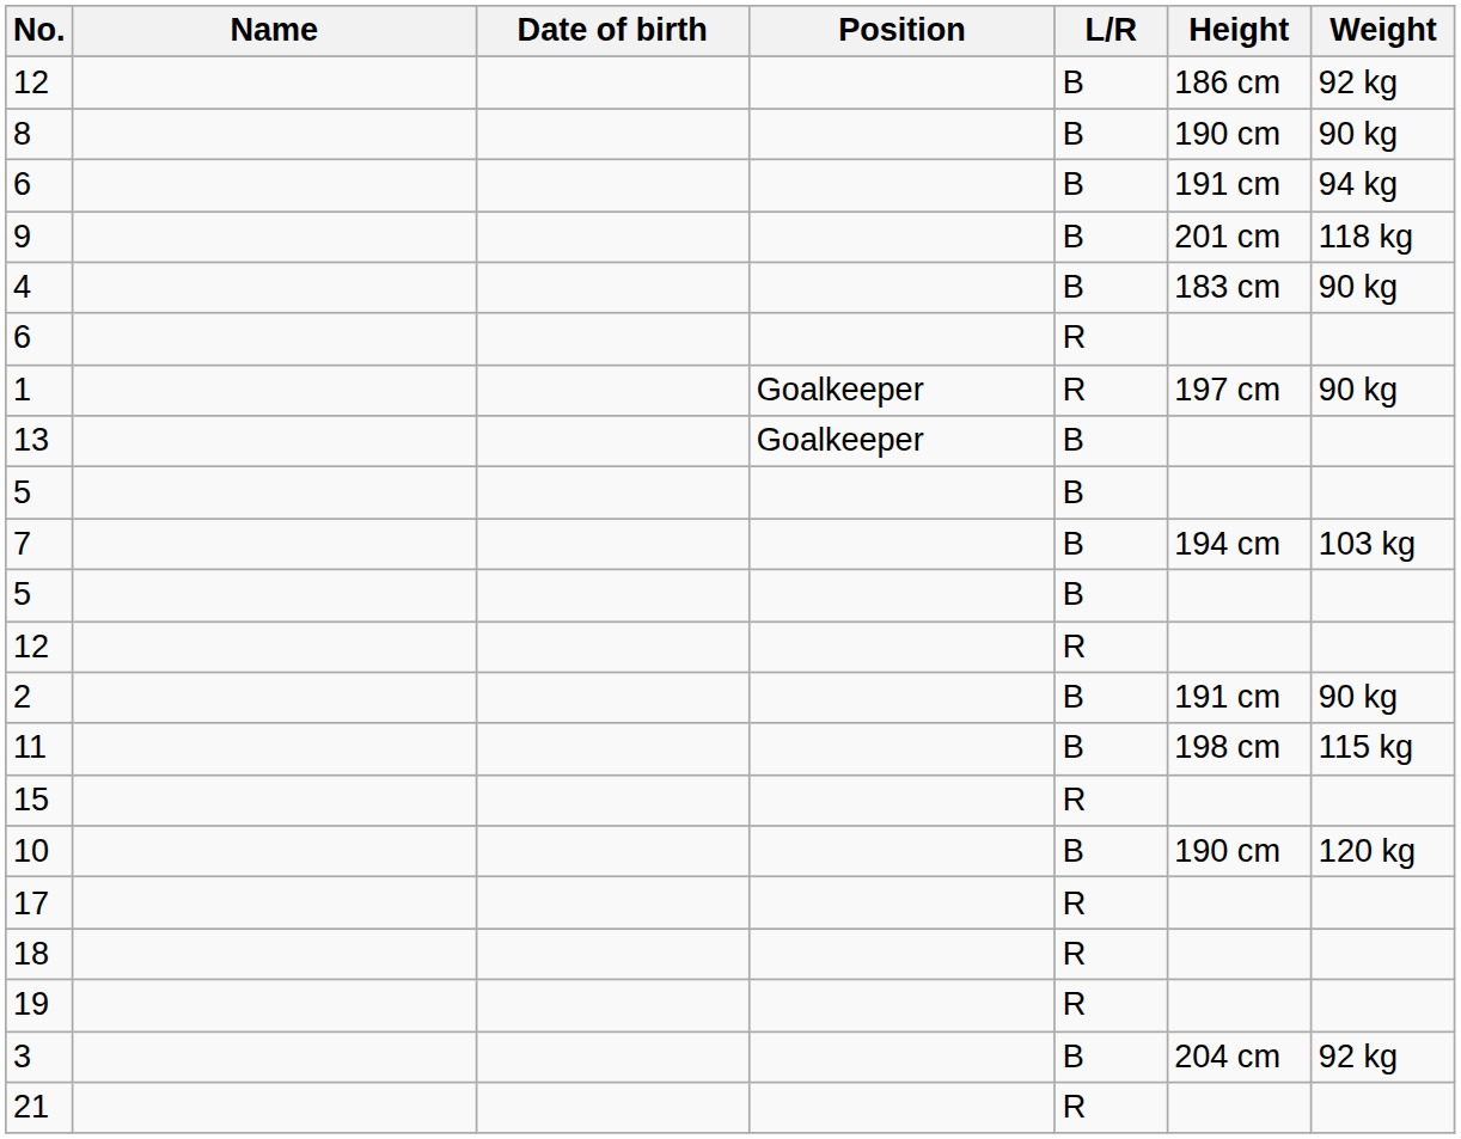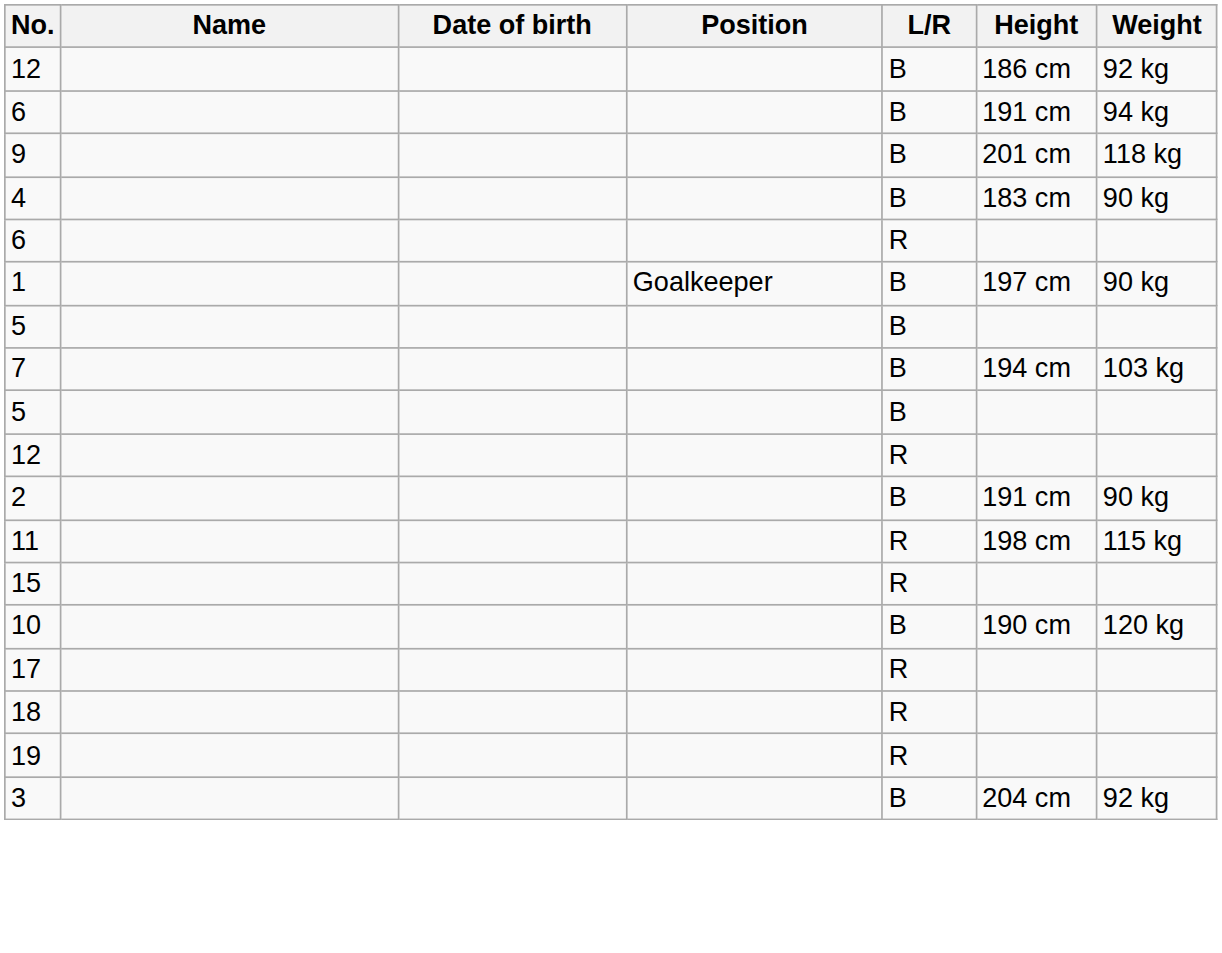 <table class="wikitable sortable" style=font-size:100%; text-align:center;>
 <tr>
 <th>No.</th>
 <th style=width:12em>Name</th>
 <th style=width:8em>Date of birth</th>
 <th style=width:9em>Position</th>
 <th style=width:3em>L/R</th>
 <th style=width:4em>Height</th>
 <th style=width:4em>Weight</th>
 </tr>
 <tr>
 <td>12</td>
 <td align=left></td>
 <td align=right></td>
 <td></td>
 <td>B</td>
 <td>186 cm</td>
 <td>92 kg</td>
-</tr>
-<tr>
-<td>8</td>
-<td align=left></td>
-<td align=right></td>
-<td></td>
-<td>B</td>
-<td>190 cm</td>
-<td>90 kg</td>
 </tr>
 <tr>
 <td>6</td>
 <td align=left></td>
 <td align=right></td>
 <td></td>
 <td>B</td>
 <td>191 cm</td>
 <td>94 kg</td>
 </tr>
 <tr>
 <td>9</td>
 <td align=left></td>
 <td align=right></td>
 <td></td>
 <td>B</td>
 <td>201 cm</td>
 <td>118 kg</td>
 </tr>
 <tr>
 <td>4</td>
 <td align=left></td>
 <td align=right></td>
 <td></td>
 <td>B</td>
 <td>183 cm</td>
 <td>90 kg</td>
 </tr>
 <tr>
 <td>6</td>
 <td align=left></td>
 <td align=right></td>
 <td></td>
 <td>R</td>
 <td></td>
 <td></td>
 </tr>
 <tr>
 <td>1</td>
 <td align=left></td>
 <td align=right></td>
 <td>Goalkeeper</td>
-<td>R</td>
+<td>B</td>
 <td>197 cm</td>
 <td>90 kg</td>
-</tr>
-<tr>
-<td>13</td>
-<td align=left></td>
-<td align=right></td>
-<td>Goalkeeper</td>
-<td>B</td>
-<td></td>
-<td></td>
 </tr>
 <tr>
 <td>5</td>
 <td align=left></td>
 <td align=right></td>
 <td></td>
 <td>B</td>
 <td></td>
 <td></td>
 </tr>
 <tr>
 <td>7</td>
 <td align=left></td>
 <td align=right></td>
 <td></td>
 <td>B</td>
 <td>194 cm</td>
 <td>103 kg</td>
 </tr>
 <tr>
 <td>5</td>
 <td align=left></td>
 <td align=right></td>
 <td></td>
 <td>B</td>
 <td></td>
 <td></td>
 </tr>
 <tr>
 <td>12</td>
 <td align=left></td>
 <td align=right></td>
 <td></td>
 <td>R</td>
 <td></td>
 <td></td>
 </tr>
 <tr>
 <td>2</td>
 <td align=left></td>
 <td align=right></td>
 <td></td>
 <td>B</td>
 <td>191 cm</td>
 <td>90 kg</td>
 </tr>
 <tr>
 <td>11</td>
 <td align=left></td>
 <td align=right></td>
 <td></td>
-<td>B</td>
+<td>R</td>
 <td>198 cm</td>
 <td>115 kg</td>
 </tr>
 <tr>
 <td>15</td>
 <td align=left></td>
 <td align=right></td>
 <td></td>
 <td>R</td>
 <td></td>
 <td></td>
 </tr>
 <tr>
 <td>10</td>
 <td align=left></td>
 <td align=right></td>
 <td></td>
 <td>B</td>
 <td>190 cm</td>
 <td>120 kg</td>
 </tr>
 <tr>
 <td>17</td>
 <td align=left></td>
 <td align=right></td>
 <td></td>
 <td>R</td>
 <td></td>
 <td></td>
 </tr>
 <tr>
 <td>18</td>
 <td align=left></td>
 <td align=right></td>
 <td></td>
 <td>R</td>
 <td></td>
 <td></td>
 </tr>
 <tr>
 <td>19</td>
 <td align=left></td>
 <td align=right></td>
 <td></td>
 <td>R</td>
 <td></td>
 <td></td>
 </tr>
 <tr>
 <td>3</td>
 <td align=left></td>
 <td align=right></td>
 <td></td>
 <td>B</td>
 <td>204 cm</td>
 <td>92 kg</td>
 </tr>
-<tr>
-<td>21</td>
-<td align=left></td>
-<td align=right></td>
-<td></td>
-<td>R</td>
-<td></td>
-<td></td>
-</tr>
 </table>
